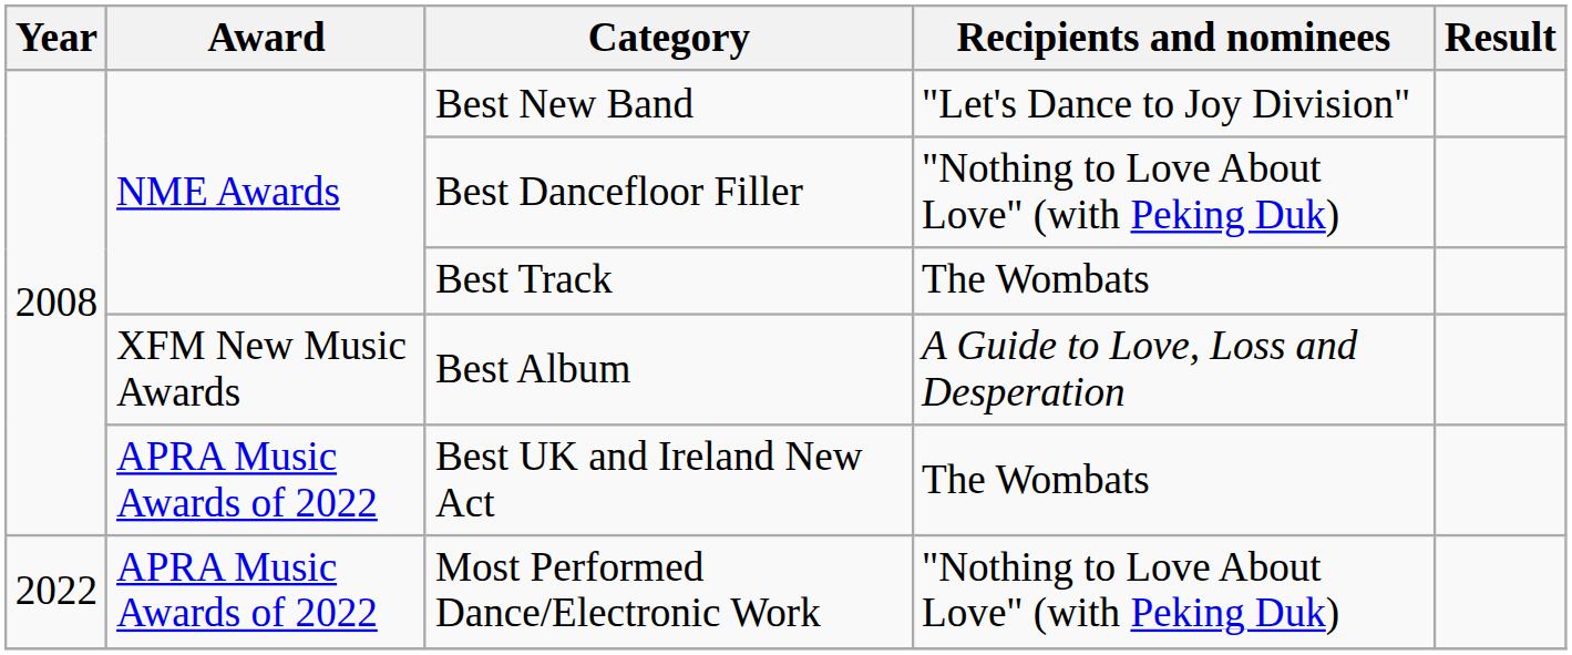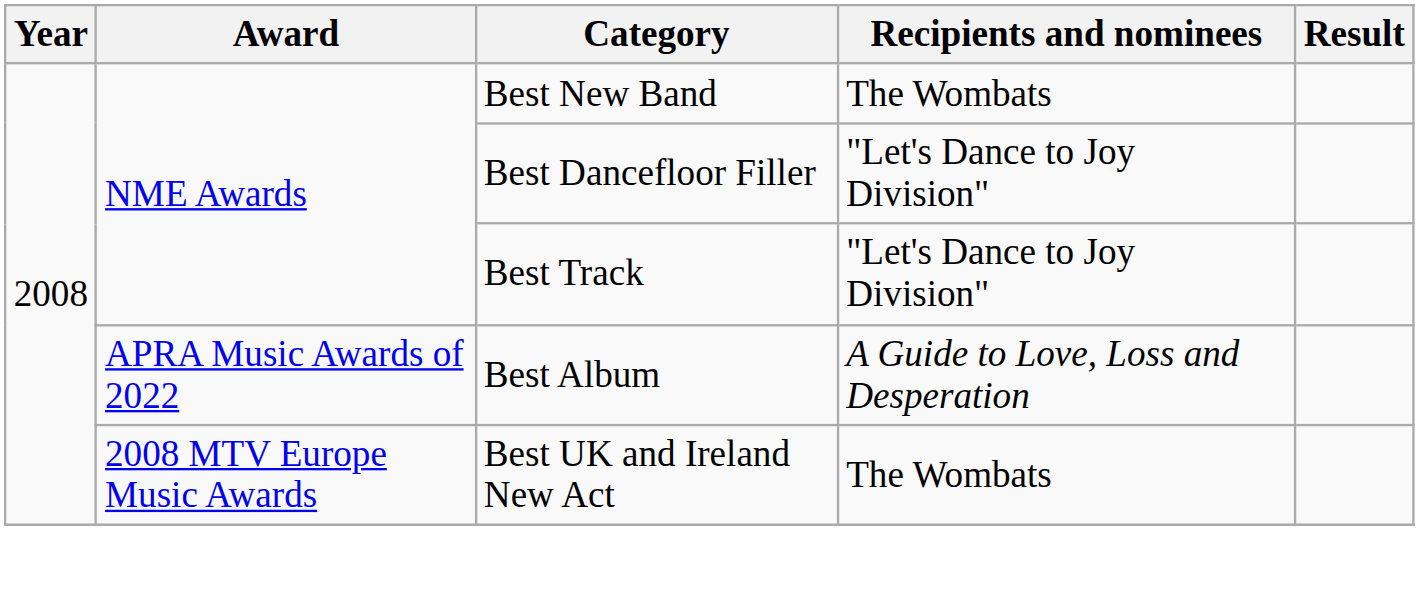 <table class="wikitable">
 <tr>
 <th>Year</th>
 <th>Award</th>
 <th>Category</th>
 <th>Recipients and nominees</th>
 <th>Result</th>
 </tr>
 <tr>
 <td rowspan="5">2008</td>
 <td rowspan="3"><a href='#'>NME Awards</a></td>
 <td>Best New Band</td>
+<td>The Wombats</td>
+<td></td>
+</tr>
+<tr>
+<td>Best Dancefloor Filler</td>
 <td>"Let's Dance to Joy Division"</td>
 <td></td>
 </tr>
 <tr>
-<td>Best Dancefloor Filler</td>
-<td>"Nothing to Love About Love" (with <a href='#'>Peking Duk</a>)</td>
+<td>Best Track</td>
+<td>"Let's Dance to Joy Division"</td>
 <td></td>
 </tr>
 <tr>
-<td>Best Track</td>
-<td>The Wombats</td>
-<td></td>
-</tr>
-<tr>
-<td>XFM New Music Awards</td>
+<td><a href='#'>APRA Music Awards of 2022</a></td>
 <td>Best Album</td>
 <td><em>A Guide to Love, Loss and Desperation</em></td>
 <td></td>
 </tr>
 <tr>
-<td><a href='#'>APRA Music Awards of 2022</a></td>
+<td><a href='#'>2008 MTV Europe Music Awards</a></td>
 <td>Best UK and Ireland New Act</td>
 <td>The Wombats</td>
 <td></td>
 </tr>
 <tr>
-<td>2022</td>
-<td><a href='#'>APRA Music Awards of 2022</a></td>
-<td>Most Performed Dance/Electronic Work</td>
-<td>"Nothing to Love About Love" (with <a href='#'>Peking Duk</a>)</td>
-<td></td>
-</tr>
-<tr>
 </tr>
 </table>
